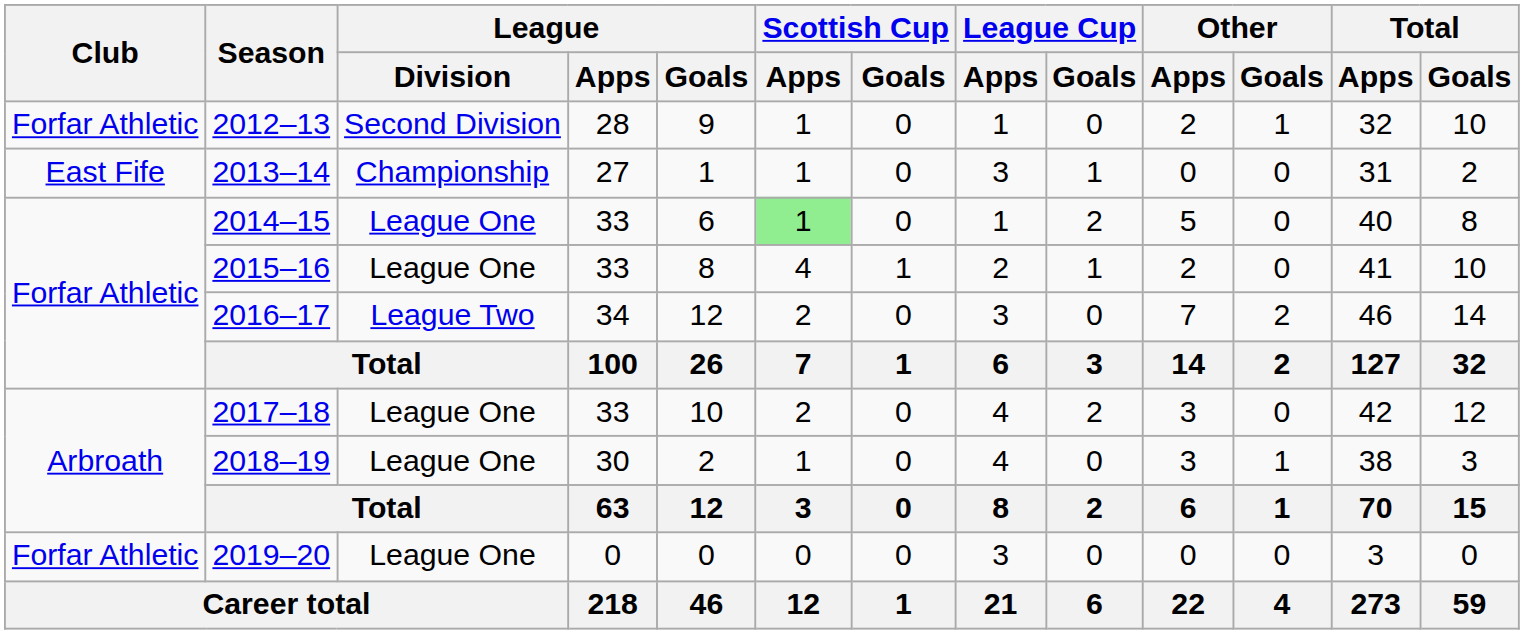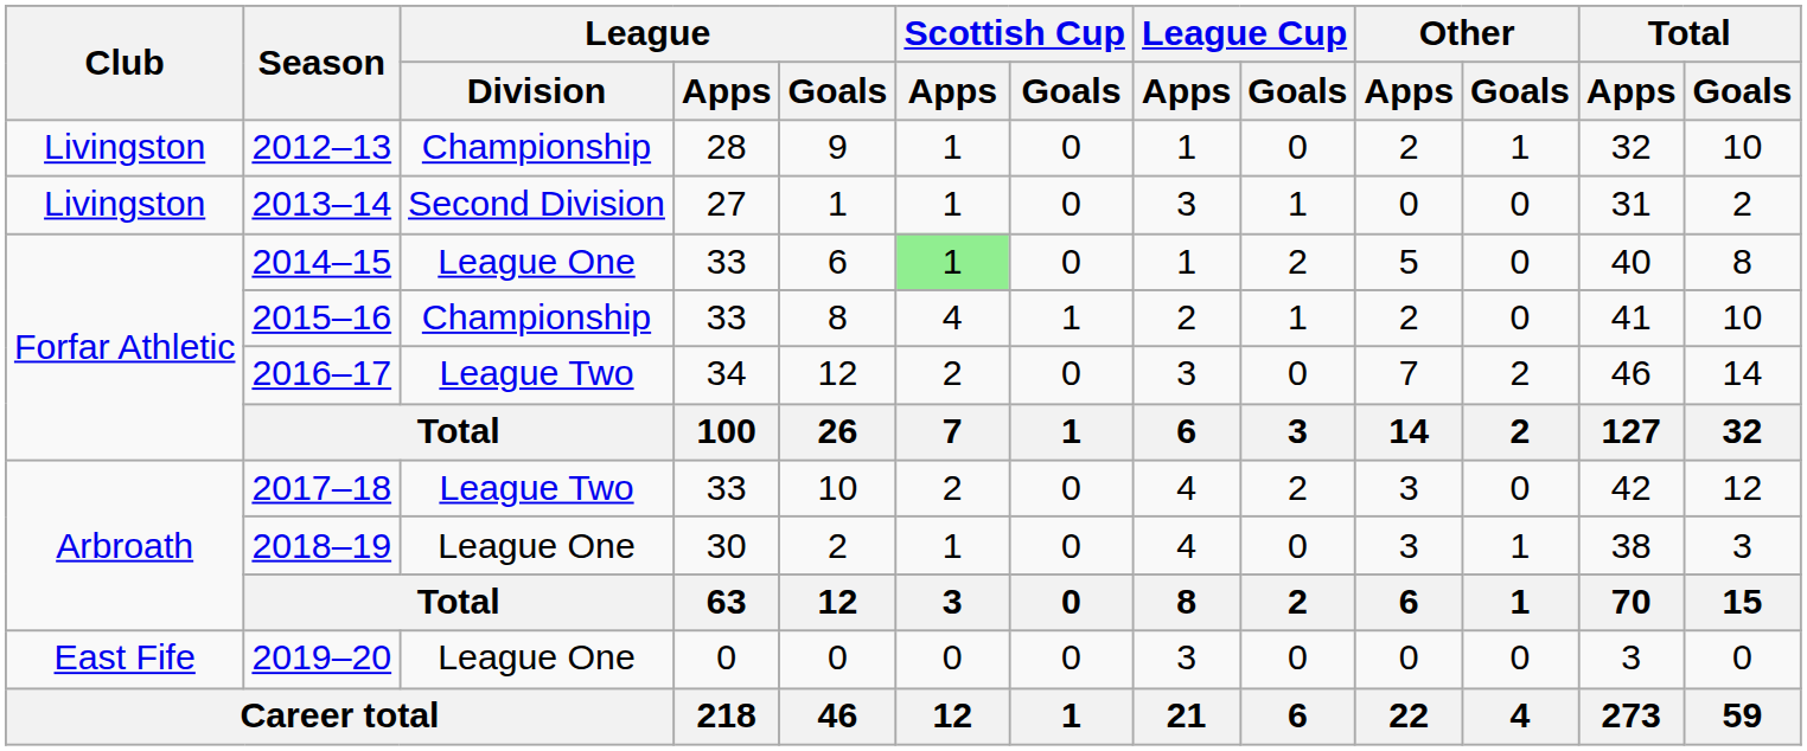 <table class="wikitable" style="text-align:center">
 <tr>
 <th rowspan="2">Club</th>
 <th rowspan="2">Season</th>
 <th colspan="3">League</th>
 <th colspan="2"><a href='#'>Scottish Cup</a></th>
 <th colspan="2"><a href='#'>League Cup</a></th>
 <th colspan="2">Other</th>
 <th colspan="2">Total</th>
 </tr>
 <tr>
 <th>Division</th>
 <th>Apps</th>
 <th>Goals</th>
 <th>Apps</th>
 <th>Goals</th>
 <th>Apps</th>
 <th>Goals</th>
 <th>Apps</th>
 <th>Goals</th>
 <th>Apps</th>
 <th>Goals</th>
 </tr>
 <tr>
-<td><a href='#'>Forfar Athletic</a></td>
+<td><a href='#'>Livingston</a></td>
 <td><a href='#'>2012–13</a></td>
-<td><a href='#'>Second Division</a></td>
+<td><a href='#'>Championship</a></td>
 <td>28</td>
 <td>9</td>
 <td>1</td>
 <td>0</td>
 <td>1</td>
 <td>0</td>
 <td>2</td>
 <td>1</td>
 <td>32</td>
 <td>10</td>
 </tr>
 <tr>
-<td><a href='#'>East Fife</a></td>
+<td><a href='#'>Livingston</a></td>
 <td><a href='#'>2013–14</a></td>
-<td><a href='#'>Championship</a></td>
+<td><a href='#'>Second Division</a></td>
 <td>27</td>
 <td>1</td>
 <td>1</td>
 <td>0</td>
 <td>3</td>
 <td>1</td>
 <td>0</td>
 <td>0</td>
 <td>31</td>
 <td>2</td>
 </tr>
 <tr>
 <td rowspan=4><a href='#'>Forfar Athletic</a></td>
 <td><a href='#'>2014–15</a></td>
 <td><a href='#'>League One</a></td>
 <td>33</td>
 <td>6</td>
 <td style="background: lightgreen;">1</td>
 <td>0</td>
 <td>1</td>
 <td>2</td>
 <td>5</td>
 <td>0</td>
 <td>40</td>
 <td>8</td>
 </tr>
 <tr>
 <td><a href='#'>2015–16</a></td>
-<td>League One</td>
+<td><a href='#'>Championship</a></td>
 <td>33</td>
 <td>8</td>
 <td>4</td>
 <td>1</td>
 <td>2</td>
 <td>1</td>
 <td>2</td>
 <td>0</td>
 <td>41</td>
 <td>10</td>
 </tr>
 <tr>
 <td><a href='#'>2016–17</a></td>
 <td><a href='#'>League Two</a></td>
 <td>34</td>
 <td>12</td>
 <td>2</td>
 <td>0</td>
 <td>3</td>
 <td>0</td>
 <td>7</td>
 <td>2</td>
 <td>46</td>
 <td>14</td>
 </tr>
 <tr>
 <th colspan="2">Total</th>
 <th>100</th>
 <th>26</th>
 <th>7</th>
 <th>1</th>
 <th>6</th>
 <th>3</th>
 <th>14</th>
 <th>2</th>
 <th>127</th>
 <th>32</th>
 </tr>
 <tr>
 <td rowspan=3><a href='#'>Arbroath</a></td>
 <td><a href='#'>2017–18</a></td>
-<td>League One</td>
+<td><a href='#'>League Two</a></td>
 <td>33</td>
 <td>10</td>
 <td>2</td>
 <td>0</td>
 <td>4</td>
 <td>2</td>
 <td>3</td>
 <td>0</td>
 <td>42</td>
 <td>12</td>
 </tr>
 <tr>
 <td><a href='#'>2018–19</a></td>
 <td>League One</td>
 <td>30</td>
 <td>2</td>
 <td>1</td>
 <td>0</td>
 <td>4</td>
 <td>0</td>
 <td>3</td>
 <td>1</td>
 <td>38</td>
 <td>3</td>
 </tr>
 <tr>
 <th colspan="2">Total</th>
 <th>63</th>
 <th>12</th>
 <th>3</th>
 <th>0</th>
 <th>8</th>
 <th>2</th>
 <th>6</th>
 <th>1</th>
 <th>70</th>
 <th>15</th>
 </tr>
 <tr>
-<td><a href='#'>Forfar Athletic</a></td>
+<td><a href='#'>East Fife</a></td>
 <td><a href='#'>2019–20</a></td>
 <td>League One</td>
 <td>0</td>
 <td>0</td>
 <td>0</td>
 <td>0</td>
 <td>3</td>
 <td>0</td>
 <td>0</td>
 <td>0</td>
 <td>3</td>
 <td>0</td>
 </tr>
 <tr>
 <th colspan="3">Career total</th>
 <th>218</th>
 <th>46</th>
 <th>12</th>
 <th>1</th>
 <th>21</th>
 <th>6</th>
 <th>22</th>
 <th>4</th>
 <th>273</th>
 <th>59</th>
 </tr>
 </table>
